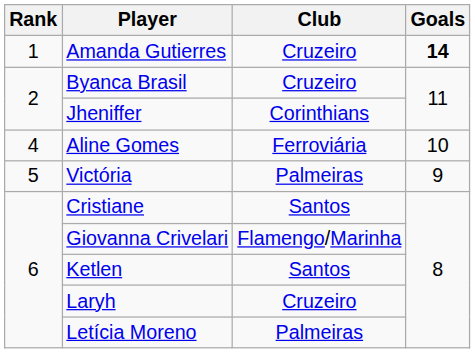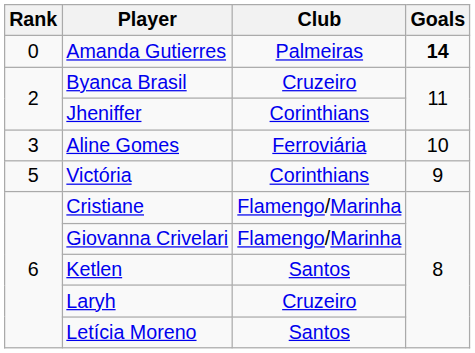 <table class="wikitable" style="text-align:center">
 <tr>
 <th>Rank</th>
 <th>Player</th>
 <th>Club</th>
 <th>Goals</th>
 </tr>
 <tr>
-<td>1</td>
+<td>0</td>
 <td align=left> <a href='#'>Amanda Gutierres</a></td>
-<td><a href='#'>Cruzeiro</a></td>
+<td><a href='#'>Palmeiras</a></td>
 <td><strong>14</strong></td>
 </tr>
 <tr>
 <td rowspan=2>2</td>
 <td align=left> <a href='#'>Byanca Brasil</a></td>
 <td><a href='#'>Cruzeiro</a></td>
 <td rowspan=2>11</td>
 </tr>
 <tr>
 <td align=left> <a href='#'>Jheniffer</a></td>
 <td><a href='#'>Corinthians</a></td>
 </tr>
 <tr>
-<td>4</td>
+<td>3</td>
 <td align=left> <a href='#'>Aline Gomes</a></td>
 <td><a href='#'>Ferroviária</a></td>
 <td>10</td>
 </tr>
 <tr>
 <td>5</td>
 <td align=left> <a href='#'>Victória</a></td>
-<td><a href='#'>Palmeiras</a></td>
+<td><a href='#'>Corinthians</a></td>
 <td>9</td>
 </tr>
 <tr>
 <td rowspan=5>6</td>
 <td align=left> <a href='#'>Cristiane</a></td>
-<td><a href='#'>Santos</a></td>
+<td><a href='#'>Flamengo</a>/<a href='#'>Marinha</a></td>
 <td rowspan=5>8</td>
 </tr>
 <tr>
 <td align=left> <a href='#'>Giovanna Crivelari</a></td>
 <td><a href='#'>Flamengo</a>/<a href='#'>Marinha</a></td>
 </tr>
 <tr>
 <td align=left> <a href='#'>Ketlen</a></td>
 <td><a href='#'>Santos</a></td>
 </tr>
 <tr>
 <td align=left> <a href='#'>Laryh</a></td>
 <td><a href='#'>Cruzeiro</a></td>
 </tr>
 <tr>
 <td align=left> <a href='#'>Letícia Moreno</a></td>
-<td><a href='#'>Palmeiras</a></td>
+<td><a href='#'>Santos</a></td>
 </tr>
 </table>
